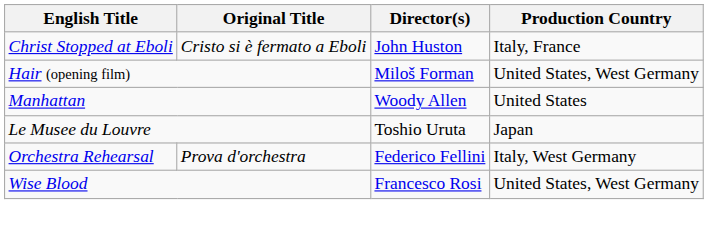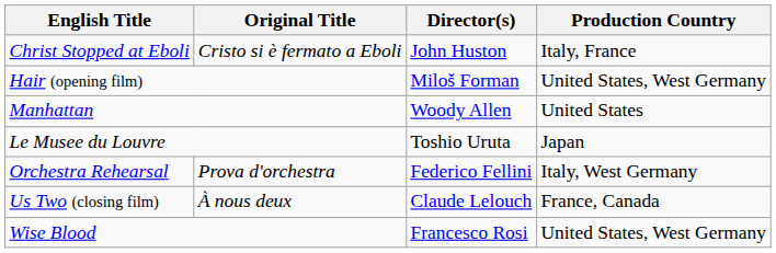 <table class="wikitable">
 <tr>
 <th>English Title</th>
 <th>Original Title</th>
 <th>Director(s)</th>
 <th>Production Country</th>
 </tr>
 <tr>
 <td><em><a href='#'>Christ Stopped at Eboli</a></em></td>
 <td><em>Cristo si è fermato a Eboli</em></td>
 <td><a href='#'>John Huston</a></td>
 <td>Italy, France</td>
 </tr>
 <tr>
 <td colspan="2"><em><a href='#'>Hair</a></em> <small>(opening film)</small></td>
 <td><a href='#'>Miloš Forman</a></td>
 <td>United States, West Germany</td>
 </tr>
 <tr>
 <td colspan="2"><em><a href='#'>Manhattan</a></em></td>
 <td><a href='#'>Woody Allen</a></td>
 <td>United States</td>
 </tr>
 <tr>
 <td colspan="2"><em>Le Musee du Louvre</em></td>
 <td>Toshio Uruta</td>
 <td>Japan</td>
 </tr>
 <tr>
 <td><em><a href='#'>Orchestra Rehearsal</a></em></td>
 <td><em>Prova d'orchestra</em></td>
 <td><a href='#'>Federico Fellini</a></td>
 <td>Italy, West Germany</td>
 </tr>
 <tr>
+<td><em><a href='#'>Us Two</a></em> <small>(closing film)</small></td>
+<td><em>À nous deux</em></td>
+<td><a href='#'>Claude Lelouch</a></td>
+<td>France, Canada</td>
+</tr>
+<tr>
 <td colspan="2"><em><a href='#'>Wise Blood</a></em></td>
 <td><a href='#'>Francesco Rosi</a></td>
 <td>United States, West Germany</td>
 </tr>
 </table>
